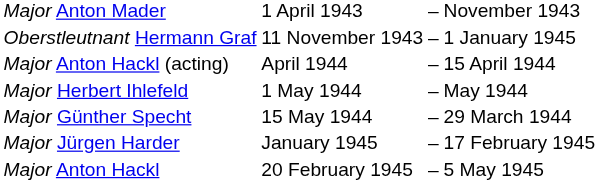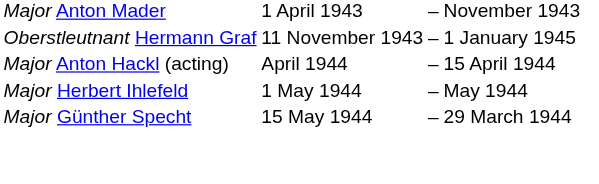 <table>
 <tr>
 <td><em>Major</em> <a href='#'>Anton Mader</a></td>
 <td>1 April 1943</td>
 <td>–</td>
 <td>November 1943</td>
 </tr>
 <tr>
 <td><em>Oberstleutnant</em> <a href='#'>Hermann Graf</a></td>
 <td>11 November 1943</td>
 <td>–</td>
 <td>1 January 1945</td>
 </tr>
 <tr>
 <td><em>Major</em> <a href='#'>Anton Hackl</a> (acting)</td>
 <td>April 1944</td>
 <td>–</td>
 <td>15 April 1944</td>
 </tr>
 <tr>
 <td><em>Major</em> <a href='#'>Herbert Ihlefeld</a></td>
 <td>1 May 1944</td>
 <td>–</td>
 <td>May 1944</td>
 </tr>
 <tr>
 <td><em>Major</em> <a href='#'>Günther Specht</a></td>
 <td>15 May 1944</td>
 <td>–</td>
 <td>29 March 1944</td>
 </tr>
-<tr>
-<td><em>Major</em> <a href='#'>Jürgen Harder</a></td>
-<td>January 1945</td>
-<td>–</td>
-<td>17 February 1945</td>
-</tr>
-<tr>
-<td><em>Major</em> <a href='#'>Anton Hackl</a></td>
-<td>20 February 1945</td>
-<td>–</td>
-<td>5 May 1945</td>
-</tr>
 </table>
